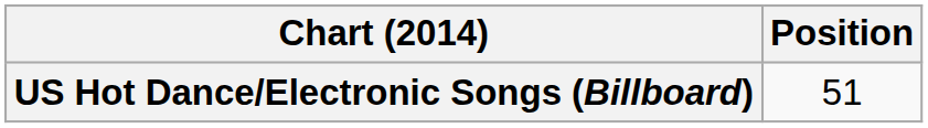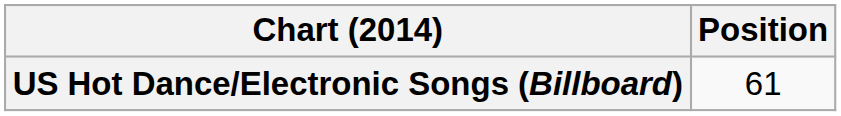 <table class="wikitable sortable plainrowheaders" style="text-align:center">
 <tr>
 <th scope="col">Chart (2014)</th>
 <th scope="col">Position</th>
 </tr>
 <tr>
 <th scope="row">US Hot Dance/Electronic Songs (<em>Billboard</em>)</th>
-<td>51</td>
+<td>61</td>
 </tr>
 </table>
